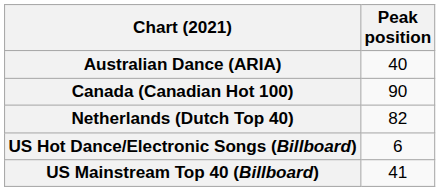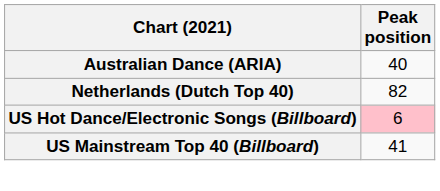 <table class="wikitable sortable plainrowheaders" style="text-align:center">
 <tr>
 <th scope="col">Chart (2021)</th>
 <th scope="col">Peak<br>position</th>
 </tr>
 <tr>
 <th scope="row">Australian Dance (ARIA)</th>
 <td>40</td>
 </tr>
 <tr>
-<th scope="row">Canada (Canadian Hot 100)</th>
-<td>90</td>
-</tr>
-<tr>
 <th scope="row">Netherlands (Dutch Top 40)</th>
 <td>82</td>
 </tr>
 <tr>
 <th scope="row">US Hot Dance/Electronic Songs (<em>Billboard</em>)</th>
-<td>6</td>
+<td style="background: pink;">6</td>
 </tr>
 <tr>
 <th scope="row">US Mainstream Top 40 (<em>Billboard</em>)</th>
 <td>41</td>
 </tr>
 </table>
